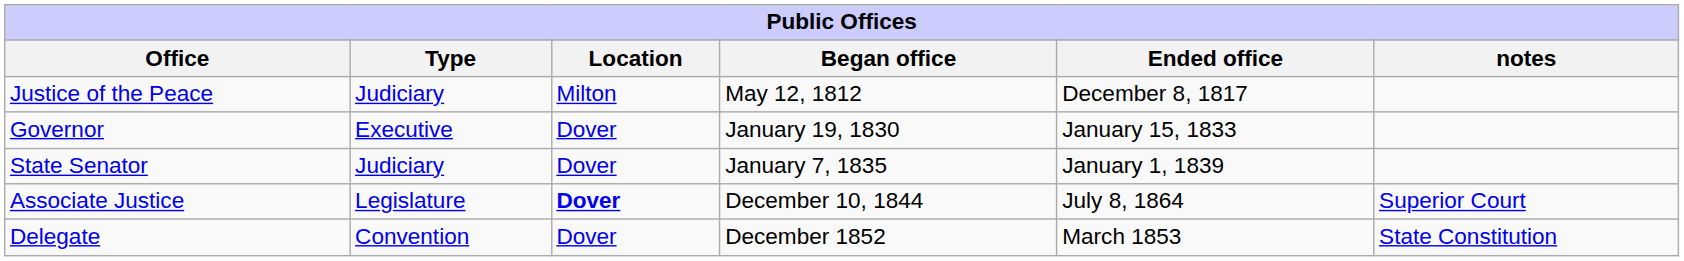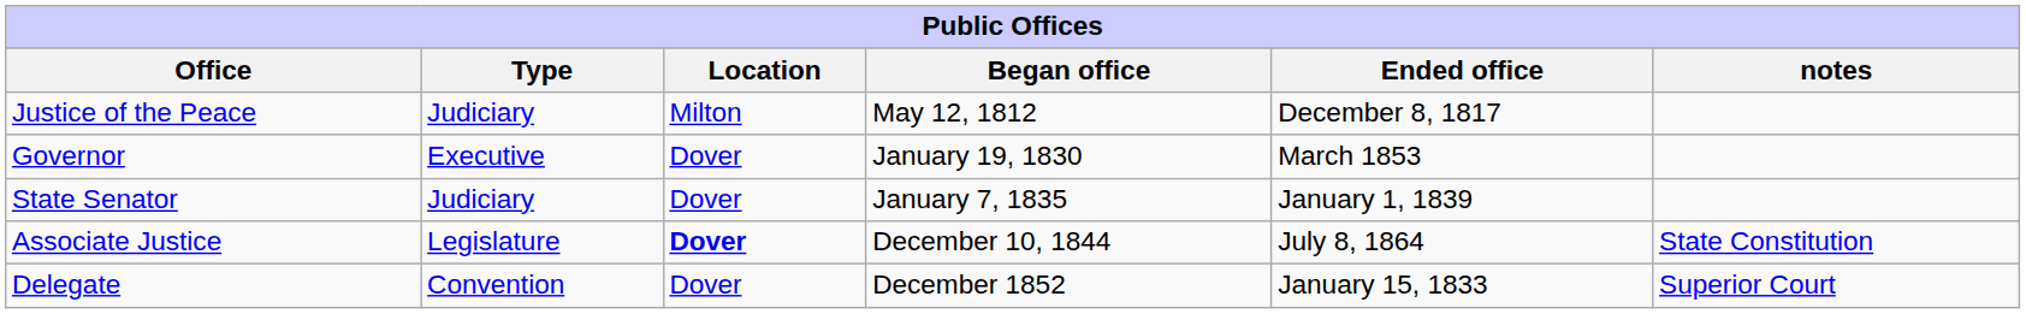 <table class=wikitable style="width: 94%" style="text-align: center;" align="center">
 <tr bgcolor=#cccccc>
 <th colspan=7 style="background: #ccccff;">Public Offices</th>
 </tr>
 <tr>
 <th><strong>Office</strong></th>
 <th><strong>Type</strong></th>
 <th><strong>Location</strong></th>
 <th><strong>Began office</strong></th>
 <th><strong>Ended office</strong></th>
 <th><strong>notes</strong></th>
 </tr>
 <tr>
 <td><a href='#'>Justice of the Peace</a></td>
 <td><a href='#'>Judiciary</a></td>
 <td><a href='#'>Milton</a></td>
 <td>May 12, 1812</td>
 <td>December 8, 1817</td>
 <td></td>
 </tr>
 <tr>
 <td><a href='#'>Governor</a></td>
 <td><a href='#'>Executive</a></td>
 <td><a href='#'>Dover</a></td>
 <td>January 19, 1830</td>
-<td>January 15, 1833</td>
+<td>March 1853</td>
 <td></td>
 </tr>
 <tr>
 <td><a href='#'>State Senator</a></td>
 <td><a href='#'>Judiciary</a></td>
 <td><a href='#'>Dover</a></td>
 <td>January 7, 1835</td>
 <td>January 1, 1839</td>
 <td></td>
 </tr>
 <tr>
 <td><a href='#'>Associate Justice</a></td>
 <td><a href='#'>Legislature</a></td>
 <td><strong><a href='#'>Dover</a></strong></td>
 <td>December 10, 1844</td>
 <td>July 8, 1864</td>
-<td><a href='#'>Superior Court</a></td>
+<td><a href='#'>State Constitution</a></td>
 </tr>
 <tr>
 <td><a href='#'>Delegate</a></td>
 <td><a href='#'>Convention</a></td>
 <td><a href='#'>Dover</a></td>
 <td>December 1852</td>
-<td>March 1853</td>
-<td><a href='#'>State Constitution</a></td>
+<td>January 15, 1833</td>
+<td><a href='#'>Superior Court</a></td>
 </tr>
 </table>
